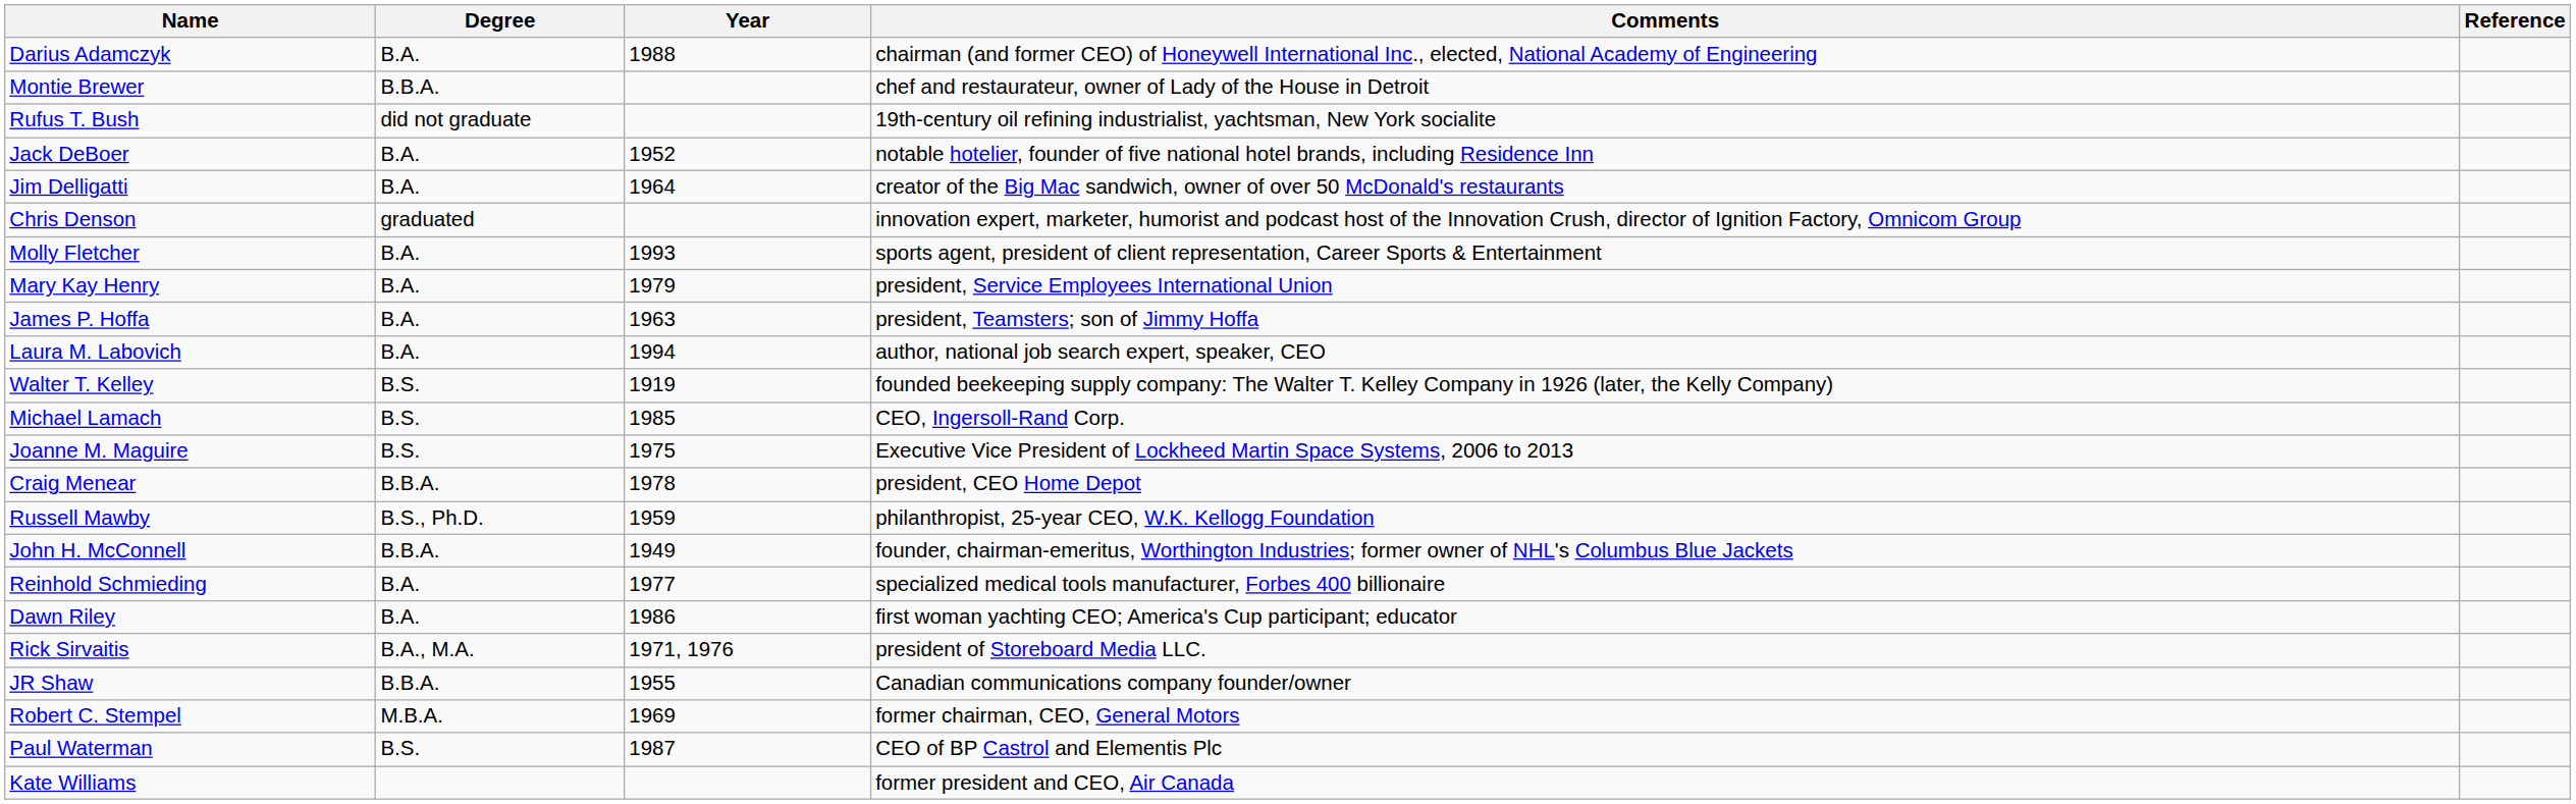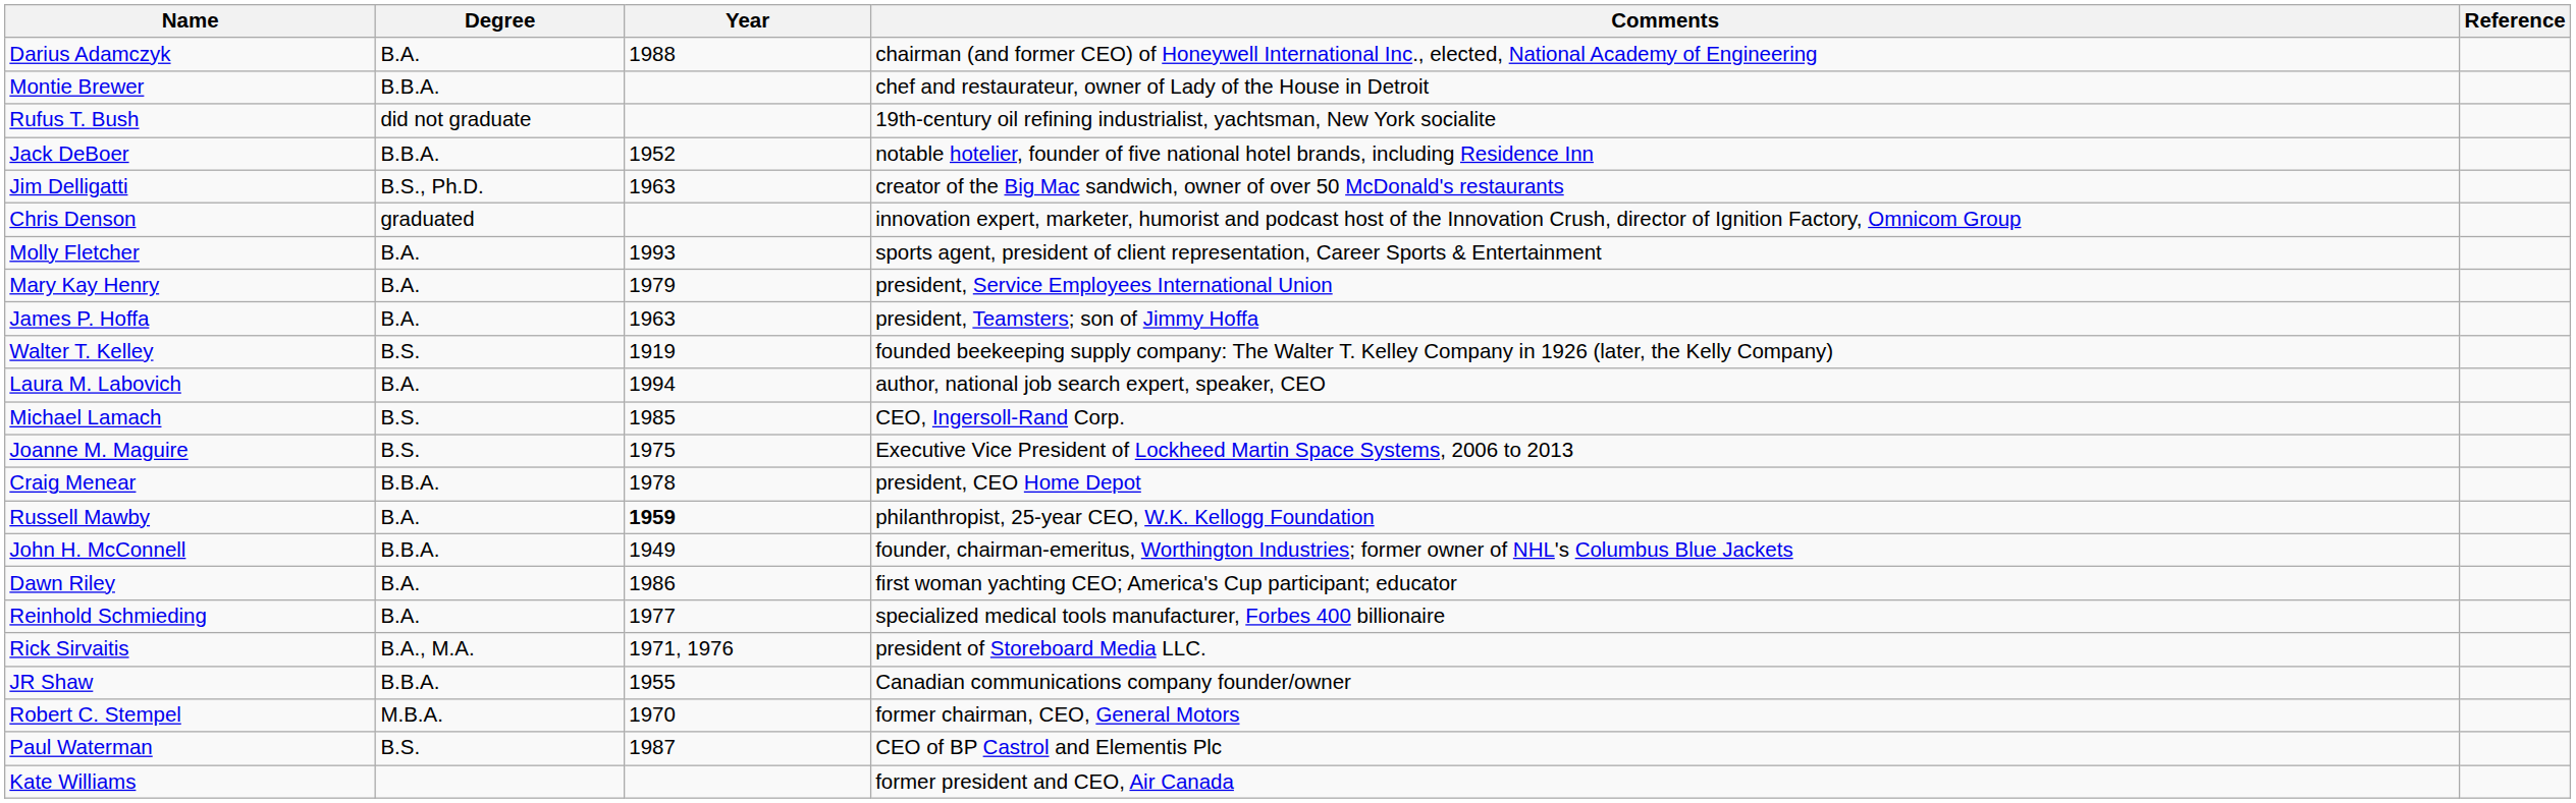 <table class="wikitable sortable">
 <tr>
 <th style="width:15%;">Name</th>
 <th style="width:10%;">Degree</th>
 <th style="width:10%;">Year</th>
 <th style="width:65%;">Comments</th>
 <th style="width:5%;">Reference</th>
 </tr>
 <tr>
 <td><a href='#'>Darius Adamczyk</a></td>
 <td>B.A.</td>
 <td>1988</td>
 <td>chairman (and former CEO) of <a href='#'>Honeywell International Inc</a>., elected, <a href='#'>National Academy of Engineering</a></td>
 <td></td>
 </tr>
 <tr>
 <td><a href='#'>Montie Brewer</a></td>
 <td>B.B.A.</td>
 <td></td>
 <td>chef and restaurateur, owner of Lady of the House in Detroit</td>
 <td></td>
 </tr>
 <tr>
 <td><a href='#'>Rufus T. Bush</a></td>
 <td>did not graduate</td>
 <td></td>
 <td>19th-century oil refining industrialist, yachtsman, New York socialite</td>
 <td></td>
 </tr>
 <tr>
 <td><a href='#'>Jack DeBoer</a></td>
-<td>B.A.</td>
+<td>B.B.A.</td>
 <td>1952</td>
 <td>notable <a href='#'>hotelier</a>, founder of five national hotel brands, including <a href='#'>Residence Inn</a></td>
 <td></td>
 </tr>
 <tr>
 <td><a href='#'>Jim Delligatti</a></td>
-<td>B.A.</td>
-<td>1964</td>
+<td>B.S., Ph.D.</td>
+<td>1963</td>
 <td>creator of the <a href='#'>Big Mac</a> sandwich, owner of over 50 <a href='#'>McDonald's restaurants</a></td>
 <td></td>
 </tr>
 <tr>
 <td><a href='#'>Chris Denson</a></td>
 <td>graduated</td>
 <td></td>
 <td>innovation expert, marketer, humorist and podcast host of the Innovation Crush, director of Ignition Factory, <a href='#'>Omnicom Group</a></td>
 <td></td>
 </tr>
 <tr>
 <td><a href='#'>Molly Fletcher</a></td>
 <td>B.A.</td>
 <td>1993</td>
 <td>sports agent, president of client representation, Career Sports & Entertainment</td>
 <td></td>
 </tr>
 <tr>
 <td><a href='#'>Mary Kay Henry</a></td>
 <td>B.A.</td>
 <td>1979</td>
 <td>president, <a href='#'>Service Employees International Union</a></td>
 <td></td>
 </tr>
 <tr>
 <td><a href='#'>James P. Hoffa</a></td>
 <td>B.A.</td>
 <td>1963</td>
 <td>president, <a href='#'>Teamsters</a>; son of <a href='#'>Jimmy Hoffa</a></td>
 <td></td>
 </tr>
 <tr>
+<td><a href='#'>Walter T. Kelley</a></td>
+<td>B.S.</td>
+<td>1919</td>
+<td>founded beekeeping supply company: The Walter T. Kelley Company in 1926 (later, the Kelly Company)</td>
+<td></td>
+</tr>
+<tr>
 <td><a href='#'>Laura M. Labovich</a></td>
 <td>B.A.</td>
 <td>1994</td>
 <td>author, national job search expert, speaker, CEO</td>
-<td></td>
-</tr>
-<tr>
-<td><a href='#'>Walter T. Kelley</a></td>
-<td>B.S.</td>
-<td>1919</td>
-<td>founded beekeeping supply company: The Walter T. Kelley Company in 1926 (later, the Kelly Company)</td>
 <td></td>
 </tr>
 <tr>
 <td><a href='#'>Michael Lamach</a></td>
 <td>B.S.</td>
 <td>1985</td>
 <td>CEO, <a href='#'>Ingersoll-Rand</a> Corp.</td>
 <td></td>
 </tr>
 <tr>
 <td><a href='#'>Joanne M. Maguire</a></td>
 <td>B.S.</td>
 <td>1975</td>
 <td>Executive Vice President of <a href='#'>Lockheed Martin Space Systems</a>, 2006 to 2013</td>
 <td></td>
 </tr>
 <tr>
 <td><a href='#'>Craig Menear</a></td>
 <td>B.B.A.</td>
 <td>1978</td>
 <td>president, CEO <a href='#'>Home Depot</a></td>
 <td></td>
 </tr>
 <tr>
 <td><a href='#'>Russell Mawby</a></td>
-<td>B.S., Ph.D.</td>
-<td>1959</td>
+<td>B.A.</td>
+<td><strong>1959</strong></td>
 <td>philanthropist, 25-year CEO, <a href='#'>W.K. Kellogg Foundation</a></td>
 <td></td>
 </tr>
 <tr>
 <td><a href='#'>John H. McConnell</a></td>
 <td>B.B.A.</td>
 <td>1949</td>
 <td>founder, chairman-emeritus, <a href='#'>Worthington Industries</a>; former owner of <a href='#'>NHL</a>'s <a href='#'>Columbus Blue Jackets</a></td>
 <td></td>
 </tr>
 <tr>
+<td><a href='#'>Dawn Riley</a></td>
+<td>B.A.</td>
+<td>1986</td>
+<td>first woman yachting CEO; America's Cup participant; educator</td>
+<td></td>
+</tr>
+<tr>
 <td><a href='#'>Reinhold Schmieding</a></td>
 <td>B.A.</td>
 <td>1977</td>
 <td>specialized medical tools manufacturer, <a href='#'>Forbes 400</a> billionaire</td>
-<td></td>
-</tr>
-<tr>
-<td><a href='#'>Dawn Riley</a></td>
-<td>B.A.</td>
-<td>1986</td>
-<td>first woman yachting CEO; America's Cup participant; educator</td>
 <td></td>
 </tr>
 <tr>
 <td><a href='#'>Rick Sirvaitis</a></td>
 <td>B.A., M.A.</td>
 <td>1971, 1976</td>
 <td>president of <a href='#'>Storeboard Media</a> LLC.</td>
 <td></td>
 </tr>
 <tr>
 <td><a href='#'>JR Shaw</a></td>
 <td>B.B.A.</td>
 <td>1955</td>
 <td>Canadian communications company founder/owner</td>
 <td></td>
 </tr>
 <tr>
 <td><a href='#'>Robert C. Stempel</a></td>
 <td>M.B.A.</td>
-<td>1969</td>
+<td>1970</td>
 <td>former chairman, CEO, <a href='#'>General Motors</a></td>
 <td></td>
 </tr>
 <tr>
 <td><a href='#'>Paul Waterman</a></td>
 <td>B.S.</td>
 <td>1987</td>
 <td>CEO of BP <a href='#'>Castrol</a> and Elementis Plc</td>
 <td></td>
 </tr>
 <tr>
 <td><a href='#'>Kate Williams</a></td>
 <td></td>
 <td></td>
 <td>former president and CEO, <a href='#'>Air Canada</a></td>
 <td></td>
 </tr>
 </table>
